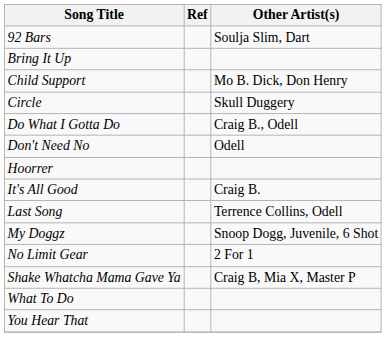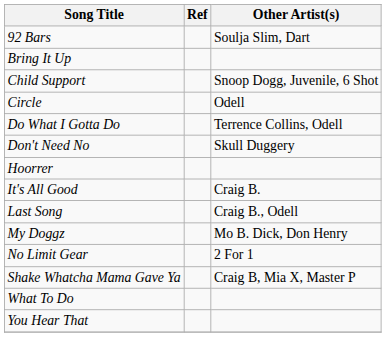 <table class="wikitable sortable" style="text-align:left top;" border="1">
 <tr>
 <th scope="col">Song Title</th>
 <th scope="col">Ref</th>
 <th scope="col">Other Artist(s)</th>
 </tr>
 <tr>
 <td><em>92 Bars</em></td>
 <td></td>
 <td>Soulja Slim, Dart</td>
 </tr>
 <tr>
 <td><em>Bring It Up</em></td>
 <td></td>
 <td></td>
 </tr>
 <tr>
 <td><em>Child Support</em></td>
 <td></td>
-<td>Mo B. Dick, Don Henry</td>
+<td>Snoop Dogg, Juvenile, 6 Shot</td>
 </tr>
 <tr>
 <td><em>Circle</em></td>
 <td></td>
-<td>Skull Duggery</td>
+<td>Odell</td>
 </tr>
 <tr>
 <td><em>Do What I Gotta Do</em></td>
 <td></td>
-<td>Craig B., Odell</td>
+<td>Terrence Collins, Odell</td>
 </tr>
 <tr>
 <td><em>Don't Need No</em></td>
 <td></td>
-<td>Odell</td>
+<td>Skull Duggery</td>
 </tr>
 <tr>
 <td><em>Hoorrer</em></td>
 <td></td>
 <td></td>
 </tr>
 <tr>
 <td><em>It's All Good</em></td>
 <td></td>
 <td>Craig B.</td>
 </tr>
 <tr>
 <td><em>Last Song</em></td>
 <td></td>
-<td>Terrence Collins, Odell</td>
+<td>Craig B., Odell</td>
 </tr>
 <tr>
 <td><em>My Doggz</em></td>
 <td></td>
-<td>Snoop Dogg, Juvenile, 6 Shot</td>
+<td>Mo B. Dick, Don Henry</td>
 </tr>
 <tr>
 <td><em>No Limit Gear</em></td>
 <td></td>
 <td>2 For 1</td>
 </tr>
 <tr>
 <td><em>Shake Whatcha Mama Gave Ya</em></td>
 <td></td>
 <td>Craig B, Mia X, Master P</td>
 </tr>
 <tr>
 <td><em>What To Do</em></td>
 <td></td>
 <td></td>
 </tr>
 <tr>
 <td><em>You Hear That</em></td>
 <td></td>
 <td></td>
 </tr>
 <tr>
 </tr>
 </table>
